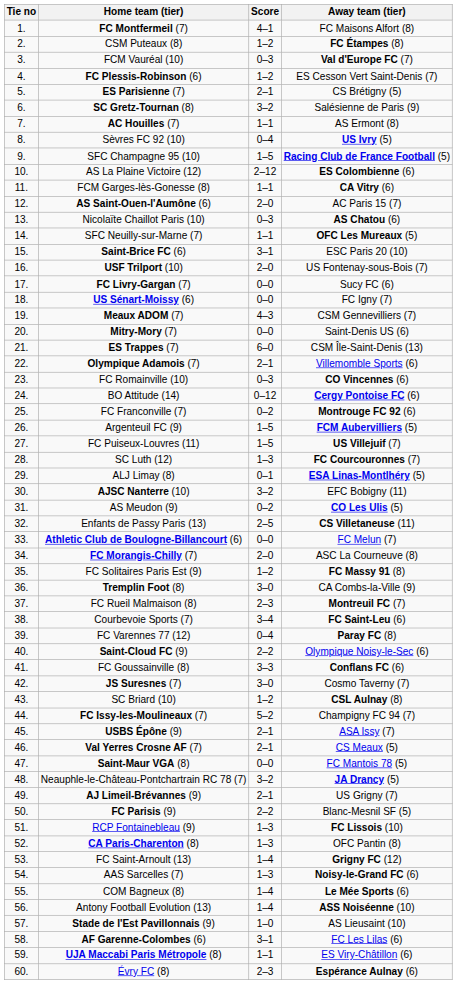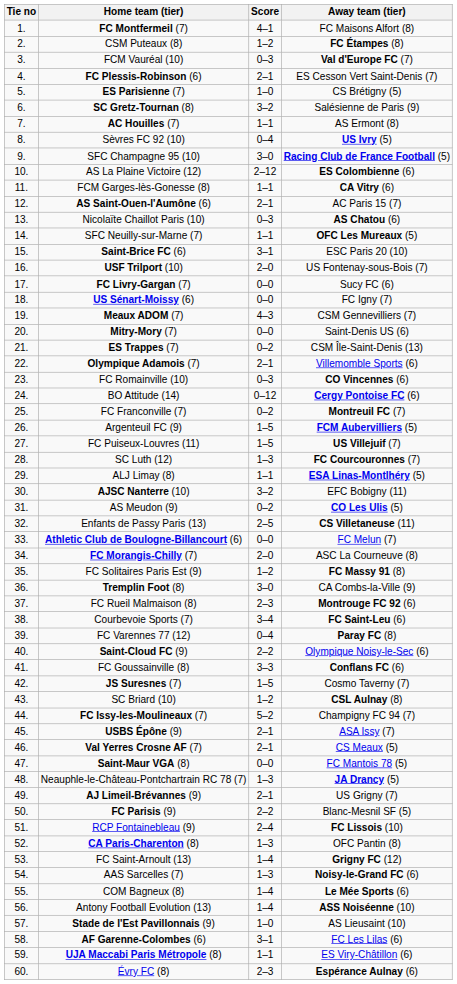 <table class="wikitable" style="text-align: center">
 <tr>
 <th>Tie no</th>
 <th>Home team (tier)</th>
 <th>Score</th>
 <th>Away team (tier)</th>
 </tr>
 <tr>
 <td>1.</td>
 <td><strong>FC Montfermeil</strong> (7)</td>
 <td>4–1</td>
 <td>FC Maisons Alfort (8)</td>
 </tr>
 <tr>
 <td>2.</td>
 <td>CSM Puteaux (8)</td>
 <td>1–2</td>
 <td><strong>FC Étampes</strong> (8)</td>
 </tr>
 <tr>
 <td>3.</td>
 <td>FCM Vauréal (10)</td>
 <td>0–3</td>
 <td><strong>Val d'Europe FC</strong> (7)</td>
 </tr>
 <tr>
 <td>4.</td>
 <td><strong>FC Plessis-Robinson</strong> (6)</td>
-<td>1–2</td>
+<td>2–1</td>
 <td>ES Cesson Vert Saint-Denis (7)</td>
 </tr>
 <tr>
 <td>5.</td>
 <td><strong>ES Parisienne</strong> (7)</td>
-<td>2–1</td>
+<td>1–0</td>
 <td>CS Brétigny (5)</td>
 </tr>
 <tr>
 <td>6.</td>
 <td><strong>SC Gretz-Tournan</strong> (8)</td>
 <td>3–2</td>
 <td>Salésienne de Paris (9)</td>
 </tr>
 <tr>
 <td>7.</td>
 <td><strong>AC Houilles</strong> (7)</td>
 <td>1–1 </td>
 <td>AS Ermont (8)</td>
 </tr>
 <tr>
 <td>8.</td>
 <td>Sèvres FC 92 (10)</td>
 <td>0–4</td>
 <td><strong><a href='#'>US Ivry</a></strong> (5)</td>
 </tr>
 <tr>
 <td>9.</td>
 <td>SFC Champagne 95 (10)</td>
-<td>1–5</td>
+<td>3–0</td>
 <td><strong><a href='#'>Racing Club de France Football</a></strong> (5)</td>
 </tr>
 <tr>
 <td>10.</td>
 <td>AS La Plaine Victoire (12)</td>
 <td>2–12</td>
 <td><strong>ES Colombienne</strong> (6)</td>
 </tr>
 <tr>
 <td>11.</td>
 <td>FCM Garges-lès-Gonesse (8)</td>
 <td>1–1 </td>
 <td><strong>CA Vitry</strong> (6)</td>
 </tr>
 <tr>
 <td>12.</td>
 <td><strong>AS Saint-Ouen-l'Aumône</strong> (6)</td>
-<td>2–0</td>
+<td>2–1</td>
 <td>AC Paris 15 (7)</td>
 </tr>
 <tr>
 <td>13.</td>
 <td>Nicolaïte Chaillot Paris (10)</td>
 <td>0–3</td>
 <td><strong>AS Chatou</strong> (6)</td>
 </tr>
 <tr>
 <td>14.</td>
 <td>SFC Neuilly-sur-Marne (7)</td>
 <td>1–1 </td>
 <td><strong>OFC Les Mureaux</strong> (5)</td>
 </tr>
 <tr>
 <td>15.</td>
 <td><strong>Saint-Brice FC</strong> (6)</td>
 <td>3–1</td>
 <td>ESC Paris 20 (10)</td>
 </tr>
 <tr>
 <td>16.</td>
 <td><strong>USF Trilport</strong> (10)</td>
 <td>2–0</td>
 <td>US Fontenay-sous-Bois (7)</td>
 </tr>
 <tr>
 <td>17.</td>
 <td><strong>FC Livry-Gargan</strong> (7)</td>
 <td>0–0 </td>
 <td>Sucy FC (6)</td>
 </tr>
 <tr>
 <td>18.</td>
 <td><strong><a href='#'>US Sénart-Moissy</a></strong> (6)</td>
 <td>0–0 </td>
 <td>FC Igny (7)</td>
 </tr>
 <tr>
 <td>19.</td>
 <td><strong>Meaux ADOM</strong> (7)</td>
 <td>4–3</td>
 <td>CSM Gennevilliers (7)</td>
 </tr>
 <tr>
 <td>20.</td>
 <td><strong>Mitry-Mory</strong> (7)</td>
 <td>0–0 </td>
 <td>Saint-Denis US (6)</td>
 </tr>
 <tr>
 <td>21.</td>
 <td><strong>ES Trappes</strong> (7)</td>
-<td>6–0</td>
+<td>0–2</td>
 <td>CSM Île-Saint-Denis (13)</td>
 </tr>
 <tr>
 <td>22.</td>
 <td><strong>Olympique Adamois</strong> (7)</td>
 <td>2–1</td>
 <td><a href='#'>Villemomble Sports</a> (6)</td>
 </tr>
 <tr>
 <td>23.</td>
 <td>FC Romainville (10)</td>
 <td>0–3</td>
 <td><strong>CO Vincennes</strong> (6)</td>
 </tr>
 <tr>
 <td>24.</td>
 <td>BO Attitude (14)</td>
 <td>0–12</td>
 <td><strong><a href='#'>Cergy Pontoise FC</a></strong> (6)</td>
 </tr>
 <tr>
 <td>25.</td>
 <td>FC Franconville (7)</td>
 <td>0–2</td>
-<td><strong>Montrouge FC 92</strong> (6)</td>
+<td><strong>Montreuil FC</strong> (7)</td>
 </tr>
 <tr>
 <td>26.</td>
 <td>Argenteuil FC (9)</td>
 <td>1–5</td>
 <td><strong><a href='#'>FCM Aubervilliers</a></strong> (5)</td>
 </tr>
 <tr>
 <td>27.</td>
 <td>FC Puiseux-Louvres (11)</td>
 <td>1–5</td>
 <td><strong>US Villejuif</strong> (7)</td>
 </tr>
 <tr>
 <td>28.</td>
 <td>SC Luth (12)</td>
 <td>1–3</td>
 <td><strong>FC Courcouronnes</strong> (7)</td>
 </tr>
 <tr>
 <td>29.</td>
 <td>ALJ Limay (8)</td>
-<td>0–1</td>
+<td>1–1 </td>
 <td><strong><a href='#'>ESA Linas-Montlhéry</a></strong> (5)</td>
 </tr>
 <tr>
 <td>30.</td>
 <td><strong>AJSC Nanterre</strong> (10)</td>
 <td>3–2</td>
 <td>EFC Bobigny (11)</td>
 </tr>
 <tr>
 <td>31.</td>
 <td>AS Meudon (9)</td>
 <td>0–2</td>
 <td><strong><a href='#'>CO Les Ulis</a></strong> (5)</td>
 </tr>
 <tr>
 <td>32.</td>
 <td>Enfants de Passy Paris (13)</td>
 <td>2–5</td>
 <td><strong>CS Villetaneuse</strong> (11)</td>
 </tr>
 <tr>
 <td>33.</td>
 <td><strong><a href='#'>Athletic Club de Boulogne-Billancourt</a></strong> (6)</td>
 <td>0–0 </td>
 <td><a href='#'>FC Melun</a> (7)</td>
 </tr>
 <tr>
 <td>34.</td>
 <td><strong><a href='#'>FC Morangis-Chilly</a></strong> (7)</td>
 <td>2–0</td>
 <td>ASC La Courneuve (8)</td>
 </tr>
 <tr>
 <td>35.</td>
 <td>FC Solitaires Paris Est (9)</td>
 <td>1–2</td>
 <td><strong>FC Massy 91</strong> (8)</td>
 </tr>
 <tr>
 <td>36.</td>
 <td><strong>Tremplin Foot</strong> (8)</td>
 <td>3–0</td>
 <td>CA Combs-la-Ville (9)</td>
 </tr>
 <tr>
 <td>37.</td>
 <td>FC Rueil Malmaison (8)</td>
 <td>2–3</td>
-<td><strong>Montreuil FC</strong> (7)</td>
+<td><strong>Montrouge FC 92</strong> (6)</td>
 </tr>
 <tr>
 <td>38.</td>
 <td>Courbevoie Sports (7)</td>
 <td>3–4</td>
 <td><strong>FC Saint-Leu</strong> (6)</td>
 </tr>
 <tr>
 <td>39.</td>
 <td>FC Varennes 77 (12)</td>
 <td>0–4</td>
 <td><strong>Paray FC</strong> (8)</td>
 </tr>
 <tr>
 <td>40.</td>
 <td><strong>Saint-Cloud FC</strong> (9)</td>
 <td>2–2 </td>
 <td><a href='#'>Olympique Noisy-le-Sec</a> (6)</td>
 </tr>
 <tr>
 <td>41.</td>
 <td>FC Goussainville (8)</td>
 <td>3–3 </td>
 <td><strong>Conflans FC</strong> (6)</td>
 </tr>
 <tr>
 <td>42.</td>
 <td><strong>JS Suresnes</strong> (7)</td>
-<td>3–0</td>
+<td>1–5</td>
 <td>Cosmo Taverny (7)</td>
 </tr>
 <tr>
 <td>43.</td>
 <td>SC Briard (10)</td>
 <td>1–2</td>
 <td><strong>CSL Aulnay</strong> (8)</td>
 </tr>
 <tr>
 <td>44.</td>
 <td><strong>FC Issy-les-Moulineaux</strong> (7)</td>
 <td>5–2</td>
 <td>Champigny FC 94 (7)</td>
 </tr>
 <tr>
 <td>45.</td>
 <td><strong>USBS Épône</strong> (9)</td>
 <td>2–1</td>
 <td><a href='#'>ASA Issy</a> (7)</td>
 </tr>
 <tr>
 <td>46.</td>
 <td><strong>Val Yerres Crosne AF</strong> (7)</td>
 <td>2–1</td>
 <td><a href='#'>CS Meaux</a> (5)</td>
 </tr>
 <tr>
 <td>47.</td>
 <td><strong>Saint-Maur VGA</strong> (8)</td>
 <td>0–0 </td>
 <td><a href='#'>FC Mantois 78</a> (5)</td>
 </tr>
 <tr>
 <td>48.</td>
 <td>Neauphle-le-Château-Pontchartrain RC 78 (7)</td>
-<td>3–2</td>
+<td>1–3</td>
 <td><strong><a href='#'>JA Drancy</a></strong> (5)</td>
 </tr>
 <tr>
 <td>49.</td>
 <td><strong>AJ Limeil-Brévannes</strong> (9)</td>
 <td>2–1</td>
 <td>US Grigny (7)</td>
 </tr>
 <tr>
 <td>50.</td>
 <td><strong>FC Parisis</strong> (9)</td>
 <td>2–2 </td>
 <td>Blanc-Mesnil SF (5)</td>
 </tr>
 <tr>
 <td>51.</td>
 <td><a href='#'>RCP Fontainebleau</a> (9)</td>
-<td>1–3</td>
+<td>2–4</td>
 <td><strong>FC Lissois</strong> (10)</td>
 </tr>
 <tr>
 <td>52.</td>
 <td><strong><a href='#'>CA Paris-Charenton</a></strong> (8)</td>
 <td>1–3</td>
 <td>OFC Pantin (8)</td>
 </tr>
 <tr>
 <td>53.</td>
 <td>FC Saint-Arnoult (13)</td>
 <td>1–4</td>
 <td><strong>Grigny FC</strong> (12)</td>
 </tr>
 <tr>
 <td>54.</td>
 <td>AAS Sarcelles (7)</td>
 <td>1–3</td>
 <td><strong>Noisy-le-Grand FC</strong> (6)</td>
 </tr>
 <tr>
 <td>55.</td>
 <td>COM Bagneux (8)</td>
 <td>1–4</td>
 <td><strong>Le Mée Sports</strong> (6)</td>
 </tr>
 <tr>
 <td>56.</td>
 <td>Antony Football Evolution (13)</td>
 <td>1–4</td>
 <td><strong>ASS Noiséenne</strong> (10)</td>
 </tr>
 <tr>
 <td>57.</td>
 <td><strong>Stade de l'Est Pavillonnais</strong> (9)</td>
 <td>1–0</td>
 <td>AS Lieusaint (10)</td>
 </tr>
 <tr>
 <td>58.</td>
 <td><strong>AF Garenne-Colombes</strong> (6)</td>
 <td>3–1</td>
 <td><a href='#'>FC Les Lilas</a> (6)</td>
 </tr>
 <tr>
 <td>59.</td>
 <td><strong><a href='#'>UJA Maccabi Paris Métropole</a></strong> (8)</td>
 <td>1–1 </td>
 <td><a href='#'>ES Viry-Châtillon</a> (6)</td>
 </tr>
 <tr>
 <td>60.</td>
 <td><a href='#'>Évry FC</a> (8)</td>
 <td>2–3</td>
 <td><strong>Espérance Aulnay</strong> (6)</td>
 </tr>
 </table>
